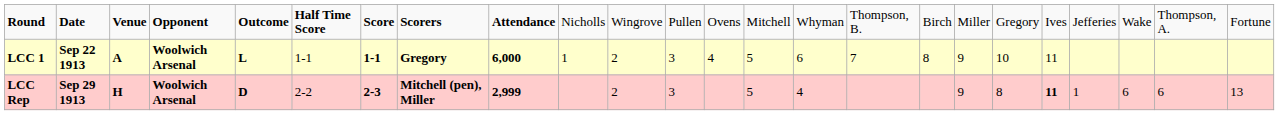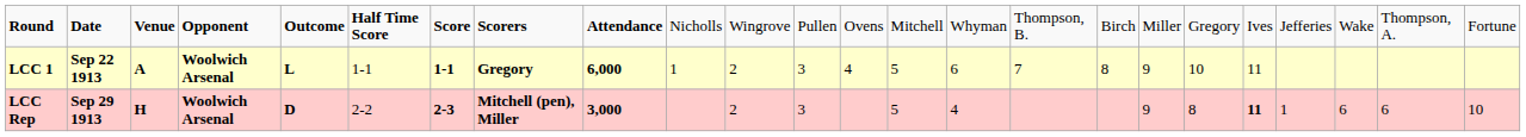 <table class="wikitable">
 <tr>
 <td><strong>Round</strong></td>
 <td><strong>Date</strong></td>
 <td><strong>Venue</strong></td>
 <td><strong>Opponent</strong></td>
 <td><strong>Outcome</strong></td>
 <td><strong>Half Time Score</strong></td>
 <td><strong>Score</strong></td>
 <td><strong>Scorers</strong></td>
 <td><strong>Attendance</strong></td>
 <td>Nicholls</td>
 <td>Wingrove</td>
 <td>Pullen</td>
 <td>Ovens</td>
 <td>Mitchell</td>
 <td>Whyman</td>
 <td>Thompson, B.</td>
 <td>Birch</td>
 <td>Miller</td>
 <td>Gregory</td>
 <td>Ives</td>
 <td>Jefferies</td>
 <td>Wake</td>
 <td>Thompson, A.</td>
 <td>Fortune</td>
 </tr>
 <tr bgcolor="#FFFFCC">
 <td><strong>LCC 1</strong></td>
 <td><strong>Sep 22 1913</strong></td>
 <td><strong>A</strong></td>
 <td><strong>Woolwich Arsenal</strong></td>
 <td><strong>L</strong></td>
 <td>1-1</td>
 <td><strong>1-1</strong></td>
 <td><strong>Gregory</strong></td>
 <td><strong>6,000</strong></td>
 <td>1</td>
 <td>2</td>
 <td>3</td>
 <td>4</td>
 <td>5</td>
 <td>6</td>
 <td>7</td>
 <td>8</td>
 <td>9</td>
 <td>10</td>
 <td>11</td>
 <td></td>
 <td></td>
 <td></td>
 <td></td>
 </tr>
 <tr bgcolor="#FFCCCC">
 <td><strong>LCC Rep</strong></td>
 <td><strong>Sep 29 1913</strong></td>
 <td><strong>H</strong></td>
 <td><strong>Woolwich Arsenal</strong></td>
 <td><strong>D</strong></td>
 <td>2-2</td>
 <td><strong>2-3</strong></td>
 <td><strong>Mitchell (pen), Miller</strong></td>
-<td><strong>2,999</strong></td>
+<td><strong>3,000</strong></td>
 <td></td>
 <td>2</td>
 <td>3</td>
 <td></td>
 <td>5</td>
 <td>4</td>
 <td></td>
 <td></td>
 <td>9</td>
 <td>8</td>
 <td><strong>11</strong></td>
 <td>1</td>
 <td>6</td>
 <td>6</td>
-<td>13</td>
+<td>10</td>
 </tr>
 </table>
